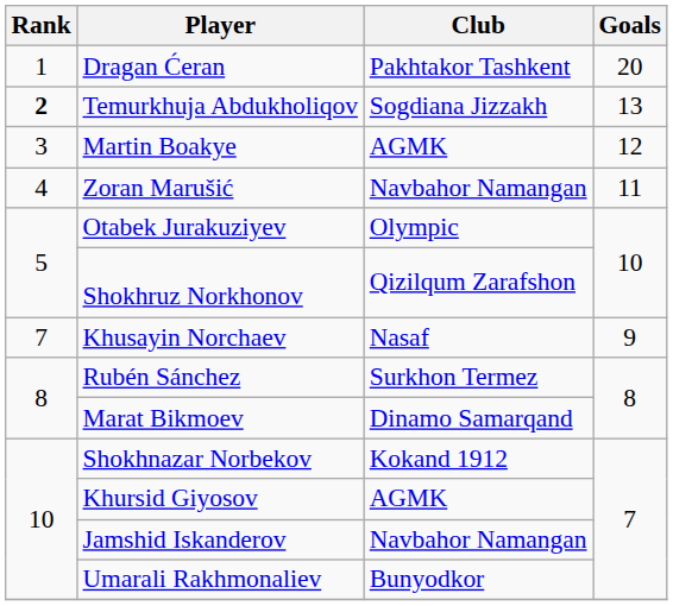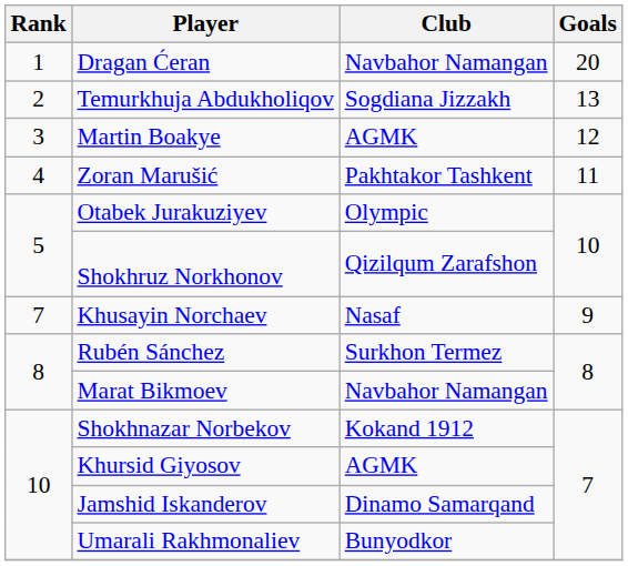 <table class="wikitable" style="text-align:center">
 <tr>
 <th>Rank</th>
 <th>Player</th>
 <th>Club</th>
 <th>Goals</th>
 </tr>
 <tr>
 <td>1</td>
 <td align="left"> <a href='#'>Dragan Ćeran</a></td>
-<td align="left"><a href='#'>Pakhtakor Tashkent</a></td>
+<td align="left"><a href='#'>Navbahor Namangan</a></td>
 <td>20</td>
 </tr>
 <tr>
-<td><strong>2</strong></td>
+<td>2</td>
 <td align="left"> <a href='#'>Temurkhuja Abdukholiqov</a></td>
 <td align="left"><a href='#'>Sogdiana Jizzakh</a></td>
 <td>13</td>
 </tr>
 <tr>
 <td>3</td>
 <td align="left"> <a href='#'>Martin Boakye</a></td>
 <td align="left"><a href='#'>AGMK</a></td>
 <td>12</td>
 </tr>
 <tr>
 <td>4</td>
 <td align="left"> <a href='#'>Zoran Marušić</a></td>
-<td align="left"><a href='#'>Navbahor Namangan</a></td>
+<td align="left"><a href='#'>Pakhtakor Tashkent</a></td>
 <td>11</td>
 </tr>
 <tr>
 <td rowspan="2">5</td>
 <td align="left"> <a href='#'>Otabek Jurakuziyev</a></td>
 <td align="left"><a href='#'>Olympic</a></td>
 <td rowspan="2">10</td>
 </tr>
 <tr>
 <td align="left"><br> <a href='#'>Shokhruz Norkhonov</a></td>
 <td align="left"><a href='#'>Qizilqum Zarafshon</a></td>
 </tr>
 <tr>
 <td>7</td>
 <td align="left"> <a href='#'>Khusayin Norchaev</a></td>
 <td align="left"><a href='#'>Nasaf</a></td>
 <td>9</td>
 </tr>
 <tr>
 <td rowspan="2">8</td>
 <td align="left"> <a href='#'>Rubén Sánchez</a></td>
 <td align="left"><a href='#'>Surkhon Termez</a></td>
 <td rowspan="2">8</td>
 </tr>
 <tr>
 <td align="left"> <a href='#'>Marat Bikmoev</a></td>
-<td align="left"><a href='#'>Dinamo Samarqand</a></td>
+<td align="left"><a href='#'>Navbahor Namangan</a></td>
 </tr>
 <tr>
 <td rowspan="4">10</td>
 <td align="left"> <a href='#'>Shokhnazar Norbekov</a></td>
 <td align="left"><a href='#'>Kokand 1912</a></td>
 <td rowspan="4">7</td>
 </tr>
 <tr>
 <td align="left"> <a href='#'>Khursid Giyosov</a></td>
 <td align="left"><a href='#'>AGMK</a></td>
 </tr>
 <tr>
 <td align="left"> <a href='#'>Jamshid Iskanderov</a></td>
-<td align="left"><a href='#'>Navbahor Namangan</a></td>
+<td align="left"><a href='#'>Dinamo Samarqand</a></td>
 </tr>
 <tr>
 <td align="left"> <a href='#'>Umarali Rakhmonaliev</a></td>
 <td align="left"><a href='#'>Bunyodkor</a></td>
 </tr>
 <tr>
 </tr>
 </table>
